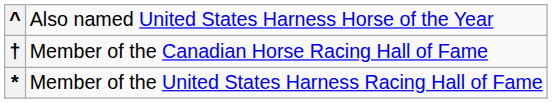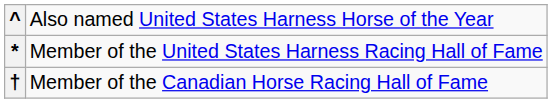 <table class="wikitable">
 <tr>
 <th>^</th>
 <td>Also named <a href='#'>United States Harness Horse of the Year</a></td>
 </tr>
 <tr>
+<th><strong>*</strong></th>
+<td>Member of the <a href='#'>United States Harness Racing Hall of Fame</a></td>
+</tr>
+<tr>
 <th>†</th>
 <td>Member of the <a href='#'>Canadian Horse Racing Hall of Fame</a></td>
 </tr>
-<tr>
-<th><strong>*</strong></th>
-<td>Member of the <a href='#'>United States Harness Racing Hall of Fame</a></td>
-</tr>
 </table>
